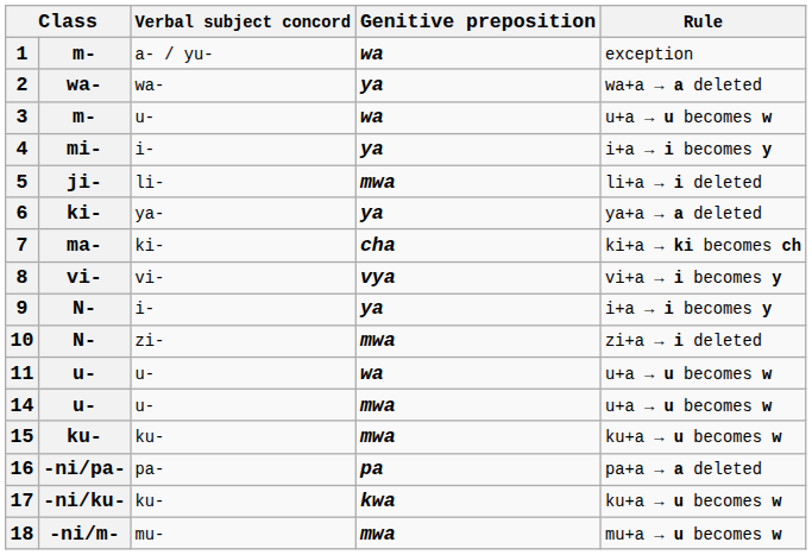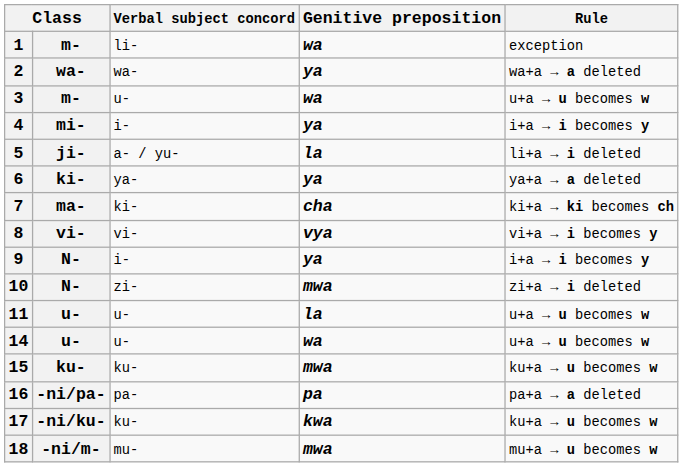 <table class="wikitable">
 <tr>
 <th colspan=2>Class</th>
 <th><small>Verbal subject concord</small></th>
 <th>Genitive preposition</th>
 <th><small>Rule</small></th>
 </tr>
 <tr>
 <th>1</th>
 <th>m-</th>
-<td><small>a- / yu-</small></td>
+<td><small>li-</small></td>
 <td><strong><em>wa</em></strong></td>
 <td><small>exception</small></td>
 </tr>
 <tr>
 <th>2</th>
 <th>wa-</th>
 <td><small>wa-</small></td>
 <td><strong><em>ya</em></strong></td>
 <td><small>wa+a → <strong>a</strong> deleted</small></td>
 </tr>
 <tr>
 <th>3</th>
 <th>m-</th>
 <td><small>u-</small></td>
 <td><strong><em>wa</em></strong></td>
 <td><small>u+a → <strong>u</strong> becomes <strong>w</strong></small></td>
 </tr>
 <tr>
 <th>4</th>
 <th>mi-</th>
 <td><small>i-</small></td>
 <td><strong><em>ya</em></strong></td>
 <td><small>i+a → <strong>i</strong> becomes <strong>y</strong></small></td>
 </tr>
 <tr>
 <th>5</th>
 <th>ji-</th>
-<td><small>li-</small></td>
-<td><strong><em>mwa</em></strong></td>
+<td><small>a- / yu-</small></td>
+<td><strong><em>la</em></strong></td>
 <td><small>li+a → <strong>i</strong> deleted</small></td>
 </tr>
 <tr>
 <th>6</th>
 <th>ki-</th>
 <td><small>ya-</small></td>
 <td><strong><em>ya</em></strong></td>
 <td><small>ya+a → <strong>a</strong> deleted</small></td>
 </tr>
 <tr>
 <th>7</th>
 <th>ma-</th>
 <td><small>ki-</small></td>
 <td><strong><em>cha</em></strong></td>
 <td><small>ki+a → <strong>ki</strong> becomes <strong>ch</strong></small></td>
 </tr>
 <tr>
 <th>8</th>
 <th>vi-</th>
 <td><small>vi-</small></td>
 <td><strong><em>vya</em></strong></td>
 <td><small>vi+a → <strong>i</strong> becomes <strong>y</strong></small></td>
 </tr>
 <tr>
 <th>9</th>
 <th>N-</th>
 <td><small>i-</small></td>
 <td><strong><em>ya</em></strong></td>
 <td><small>i+a → <strong>i</strong> becomes <strong>y</strong></small></td>
 </tr>
 <tr>
 <th>10</th>
 <th>N-</th>
 <td><small>zi-</small></td>
 <td><strong><em>mwa</em></strong></td>
 <td><small>zi+a → <strong>i</strong> deleted</small></td>
 </tr>
 <tr>
 <th>11</th>
 <th>u-</th>
 <td><small>u-</small></td>
-<td><strong><em>wa</em></strong></td>
+<td><strong><em>la</em></strong></td>
 <td><small>u+a → <strong>u</strong> becomes <strong>w</strong></small></td>
 </tr>
 <tr>
 <th>14</th>
 <th>u-</th>
 <td><small>u-</small></td>
-<td><strong><em>mwa</em></strong></td>
+<td><strong><em>wa</em></strong></td>
 <td><small>u+a → <strong>u</strong> becomes <strong>w</strong></small></td>
 </tr>
 <tr>
 <th>15</th>
 <th>ku-</th>
 <td><small>ku-</small></td>
 <td><strong><em>mwa</em></strong></td>
 <td><small>ku+a → <strong>u</strong> becomes <strong>w</strong></small></td>
 </tr>
 <tr>
 <th>16</th>
 <th>-ni/pa-</th>
 <td><small>pa-</small></td>
 <td><strong><em>pa</em></strong></td>
 <td><small>pa+a → <strong>a</strong> deleted</small></td>
 </tr>
 <tr>
 <th>17</th>
 <th>-ni/ku-</th>
 <td><small>ku-</small></td>
 <td><strong><em>kwa</em></strong></td>
 <td><small>ku+a → <strong>u</strong> becomes <strong>w</strong></small></td>
 </tr>
 <tr>
 <th>18</th>
 <th>-ni/m-</th>
 <td><small>mu-</small></td>
 <td><strong><em>mwa</em></strong></td>
 <td><small>mu+a → <strong>u</strong> becomes <strong>w</strong></small></td>
 </tr>
 </table>
